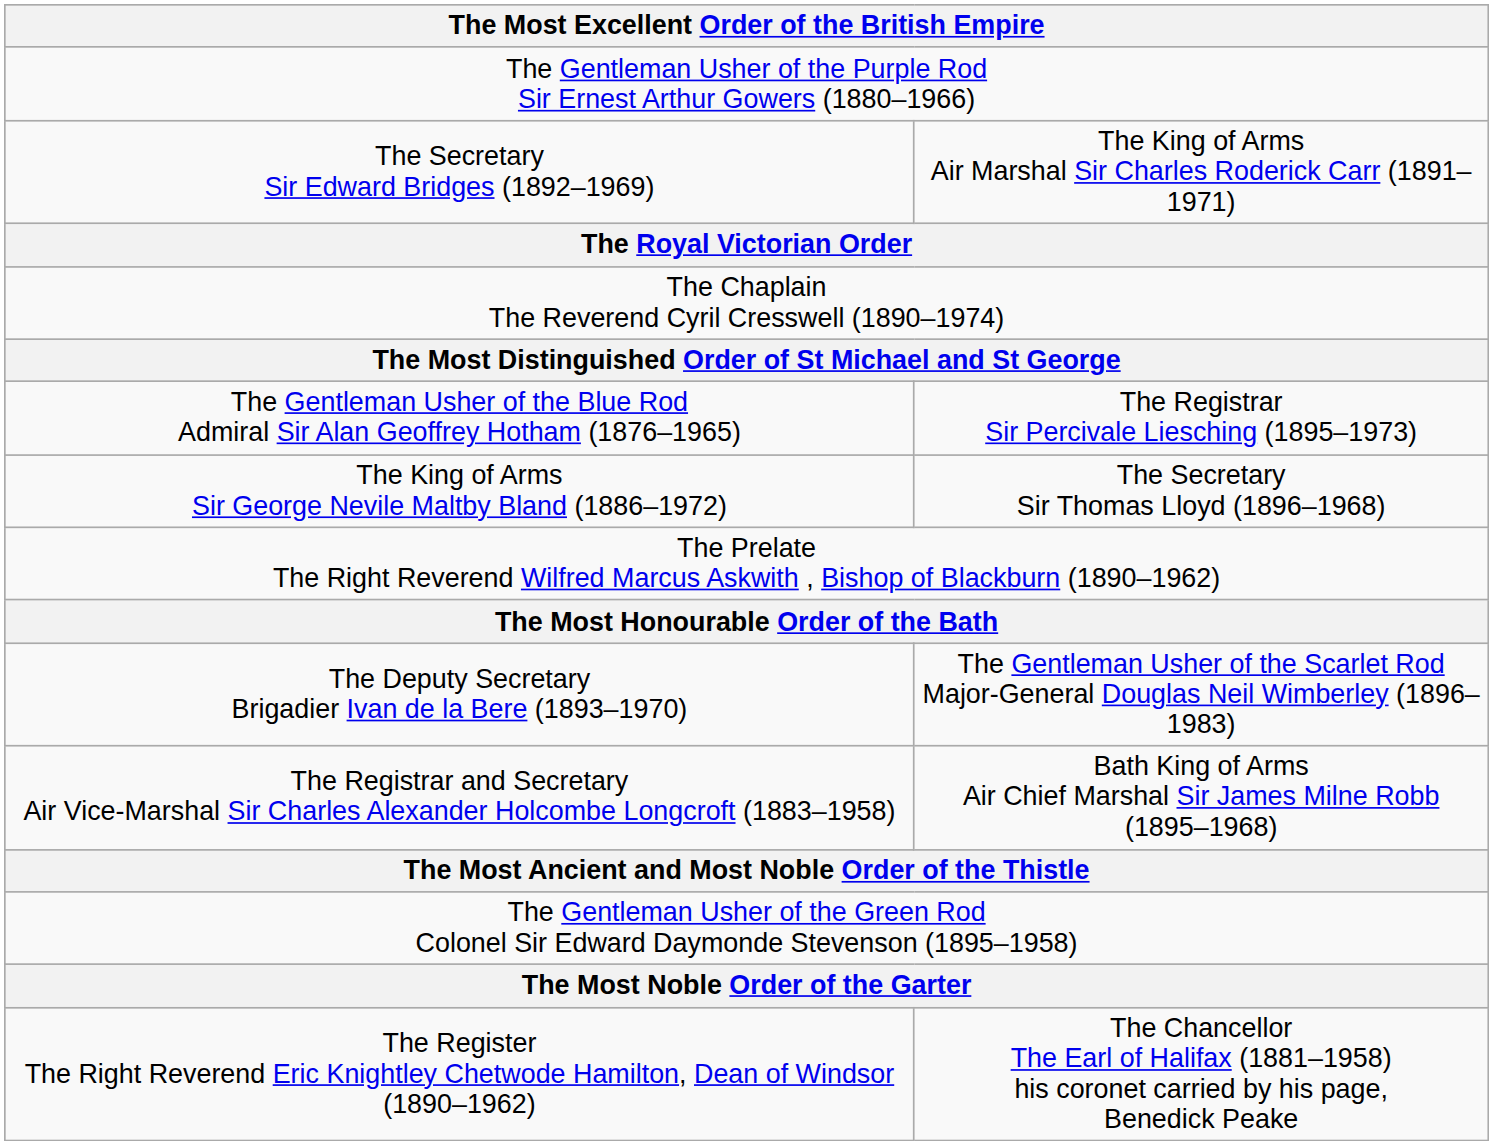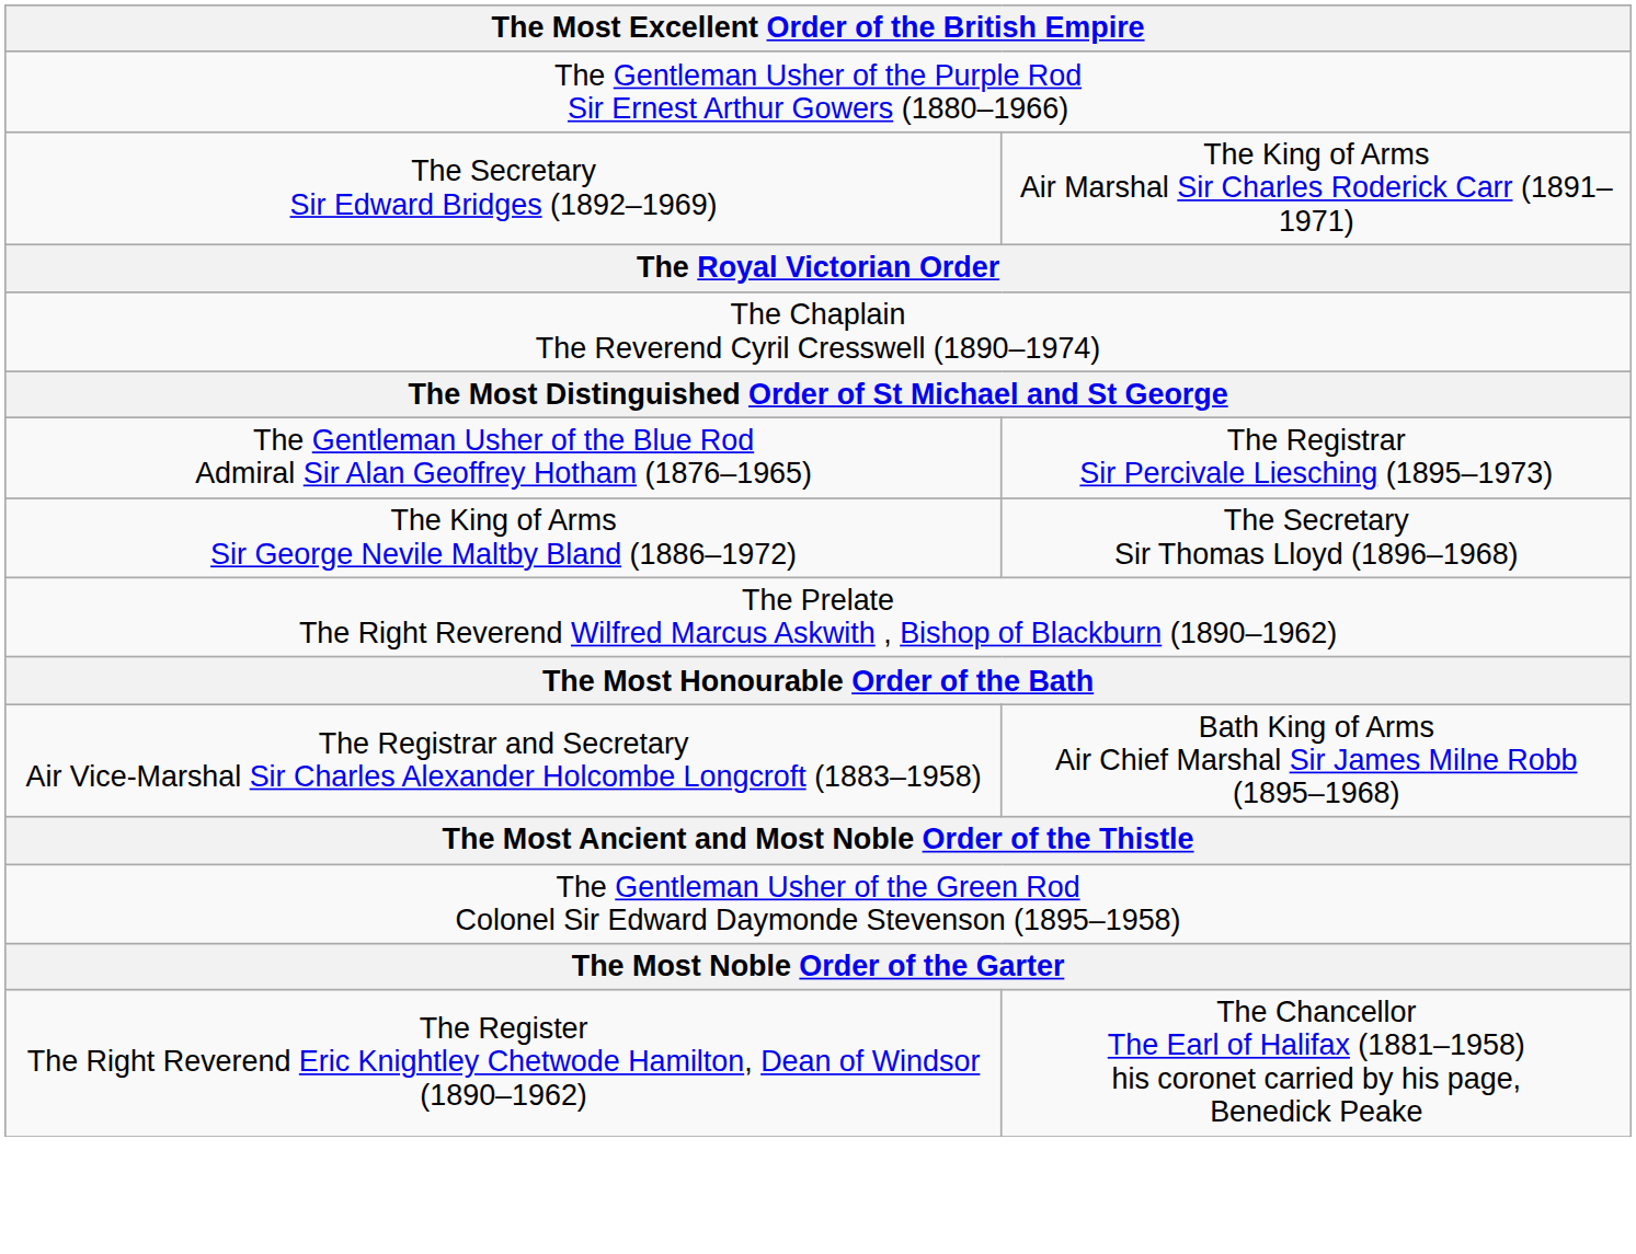 <table class="wikitable" style="text-align:center; margin-left: auto; margin-right: auto; border: none;">
 <tr>
 <th colspan="2" style="text-align:center"><strong>The Most Excellent <a href='#'>Order of the British Empire</a></strong></th>
 </tr>
 <tr>
 <td colspan="2">The <a href='#'>Gentleman Usher of the Purple Rod</a><br><a href='#'>Sir Ernest Arthur Gowers</a>  (1880–1966)</td>
 </tr>
 <tr>
 <td>The Secretary<br><a href='#'>Sir Edward Bridges</a>  (1892–1969)</td>
 <td>The King of Arms<br>Air Marshal <a href='#'>Sir Charles Roderick Carr</a>  (1891–1971)</td>
 </tr>
 <tr>
 <th colspan="2" style="text-align:center"><strong>The <a href='#'>Royal Victorian Order</a> </strong></th>
 </tr>
 <tr>
 <td colspan="2">The Chaplain<br>The Reverend Cyril Cresswell  (1890–1974)</td>
 </tr>
 <tr>
 <th colspan="2" style="text-align:center"><strong>The Most Distinguished <a href='#'>Order of St Michael and St George</a></strong></th>
 </tr>
 <tr>
 <td>The <a href='#'>Gentleman Usher of the Blue Rod</a><br>Admiral <a href='#'>Sir Alan Geoffrey Hotham</a>  (1876–1965)</td>
 <td>The Registrar<br><a href='#'>Sir Percivale Liesching</a>  (1895–1973)</td>
 </tr>
 <tr>
 <td>The King of Arms<br><a href='#'>Sir George Nevile Maltby Bland</a>  (1886–1972)</td>
 <td>The Secretary<br>Sir Thomas Lloyd  (1896–1968)</td>
 </tr>
 <tr>
 <td colspan="2">The Prelate<br>The Right Reverend <a href='#'>Wilfred Marcus Askwith</a> , <a href='#'>Bishop of Blackburn</a> (1890–1962)</td>
 </tr>
 <tr>
 <th colspan="2" style="text-align:center"><strong>The Most Honourable <a href='#'>Order of the Bath</a></strong></th>
 </tr>
 <tr>
-<td>The Deputy Secretary<br>Brigadier <a href='#'>Ivan de la Bere</a>  (1893–1970)</td>
-<td>The <a href='#'>Gentleman Usher of the Scarlet Rod</a><br>Major-General <a href='#'>Douglas Neil Wimberley</a>  (1896–1983)</td>
-</tr>
-<tr>
 <td>The Registrar and Secretary<br>Air Vice-Marshal <a href='#'>Sir Charles Alexander Holcombe Longcroft</a>  (1883–1958)</td>
 <td>Bath King of Arms<br>Air Chief Marshal <a href='#'>Sir James Milne Robb</a>  (1895–1968)</td>
 </tr>
 <tr>
 <th colspan="2" style="text-align:center"><strong>The Most Ancient and Most Noble <a href='#'>Order of the Thistle</a></strong></th>
 </tr>
 <tr>
 <td colspan="2">The <a href='#'>Gentleman Usher of the Green Rod</a><br>Colonel Sir Edward Daymonde Stevenson  (1895–1958)</td>
 </tr>
 <tr>
 <th colspan="2" style="text-align:center"><strong>The Most Noble <a href='#'>Order of the Garter</a></strong></th>
 </tr>
 <tr>
 <td>The Register<br>The Right Reverend <a href='#'>Eric Knightley Chetwode Hamilton</a>, <a href='#'>Dean of Windsor</a> (1890–1962)</td>
 <td>The Chancellor<br><a href='#'>The Earl of Halifax</a>  (1881–1958)<br>his coronet carried by his page,<br>Benedick Peake</td>
 </tr>
 </table>
